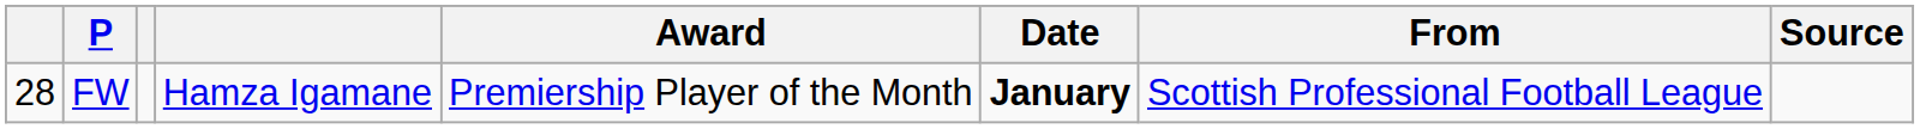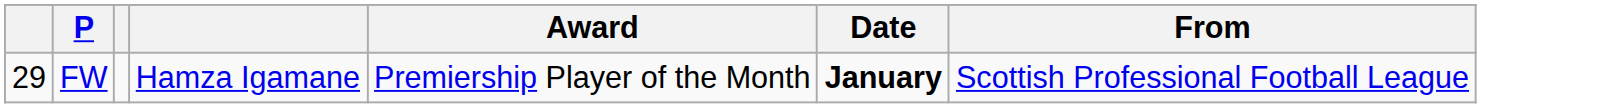 <table class="wikitable sortable" style="text-align: center;">
 <tr>
 <th><br></th>
 <th><a href='#'>P</a><br></th>
 <th><br></th>
 <th><br></th>
 <th>Award</th>
 <th>Date</th>
 <th>From</th>
-<th>Source</th>
 </tr>
 <tr>
-<td>28</td>
+<td>29</td>
 <td><a href='#'>FW</a></td>
 <td></td>
 <td><a href='#'>Hamza Igamane</a></td>
 <td><a href='#'>Premiership</a> Player of the Month</td>
 <td><strong>January</strong></td>
 <td><a href='#'>Scottish Professional Football League</a></td>
-<td></td>
 </tr>
 </table>
